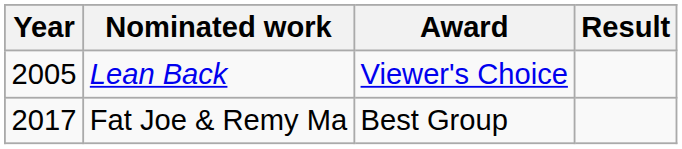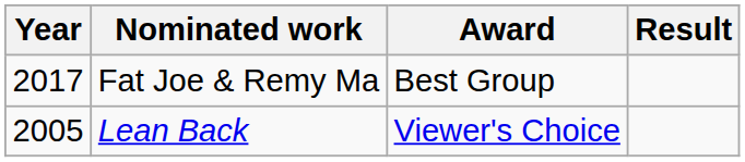 <table class="wikitable">
 <tr>
 <th>Year</th>
 <th>Nominated work</th>
 <th>Award</th>
 <th>Result</th>
 </tr>
 <tr>
+<td>2017</td>
+<td>Fat Joe & Remy Ma</td>
+<td>Best Group</td>
+<td></td>
+</tr>
+<tr>
 <td rowspan="1">2005</td>
 <td><em><a href='#'>Lean Back</a></em></td>
 <td><a href='#'>Viewer's Choice</a></td>
 <td></td>
 </tr>
-<tr>
-<td>2017</td>
-<td>Fat Joe & Remy Ma</td>
-<td>Best Group</td>
-<td></td>
-</tr>
 </table>
